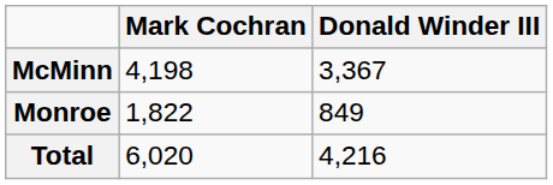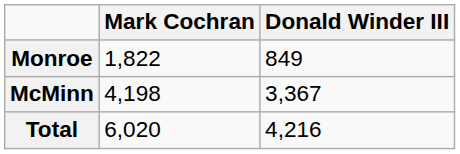 <table class="wikitable">
 <tr>
 <td></td>
 <th>Mark Cochran</th>
 <th>Donald Winder III</th>
 </tr>
 <tr>
+<th>Monroe</th>
+<td>1,822</td>
+<td>849</td>
+</tr>
+<tr>
 <th>McMinn</th>
 <td>4,198</td>
 <td>3,367</td>
-</tr>
-<tr>
-<th>Monroe</th>
-<td>1,822</td>
-<td>849</td>
 </tr>
 <tr>
 <th>Total</th>
 <td>6,020</td>
 <td>4,216</td>
 </tr>
 </table>
